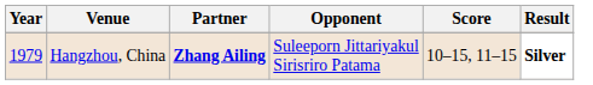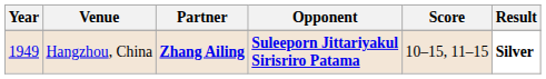 <table class="sortable wikitable" style="font-size: 90%;">
 <tr>
 <th>Year</th>
 <th>Venue</th>
 <th>Partner</th>
 <th>Opponent</th>
 <th>Score</th>
 <th>Result</th>
 </tr>
 <tr>
 </tr>
 <tr style="background:#F3E6D7">
-<td align="center"><a href='#'>1979</a></td>
+<td align="center"><a href='#'>1949</a></td>
 <td align="left"><a href='#'>Hangzhou</a>, China</td>
 <td align="left"><strong> <a href='#'>Zhang Ailing</a></strong></td>
-<td align="left"> <a href='#'>Suleeporn Jittariyakul</a> <br>  <a href='#'>Sirisriro Patama</a></td>
+<td align="left"><strong> <a href='#'>Suleeporn Jittariyakul</a> <br>  <a href='#'>Sirisriro Patama</a></strong></td>
 <td align="left">10–15, 11–15</td>
 <td style="text-align:left; background:white"> <strong>Silver</strong></td>
 </tr>
 </table>
